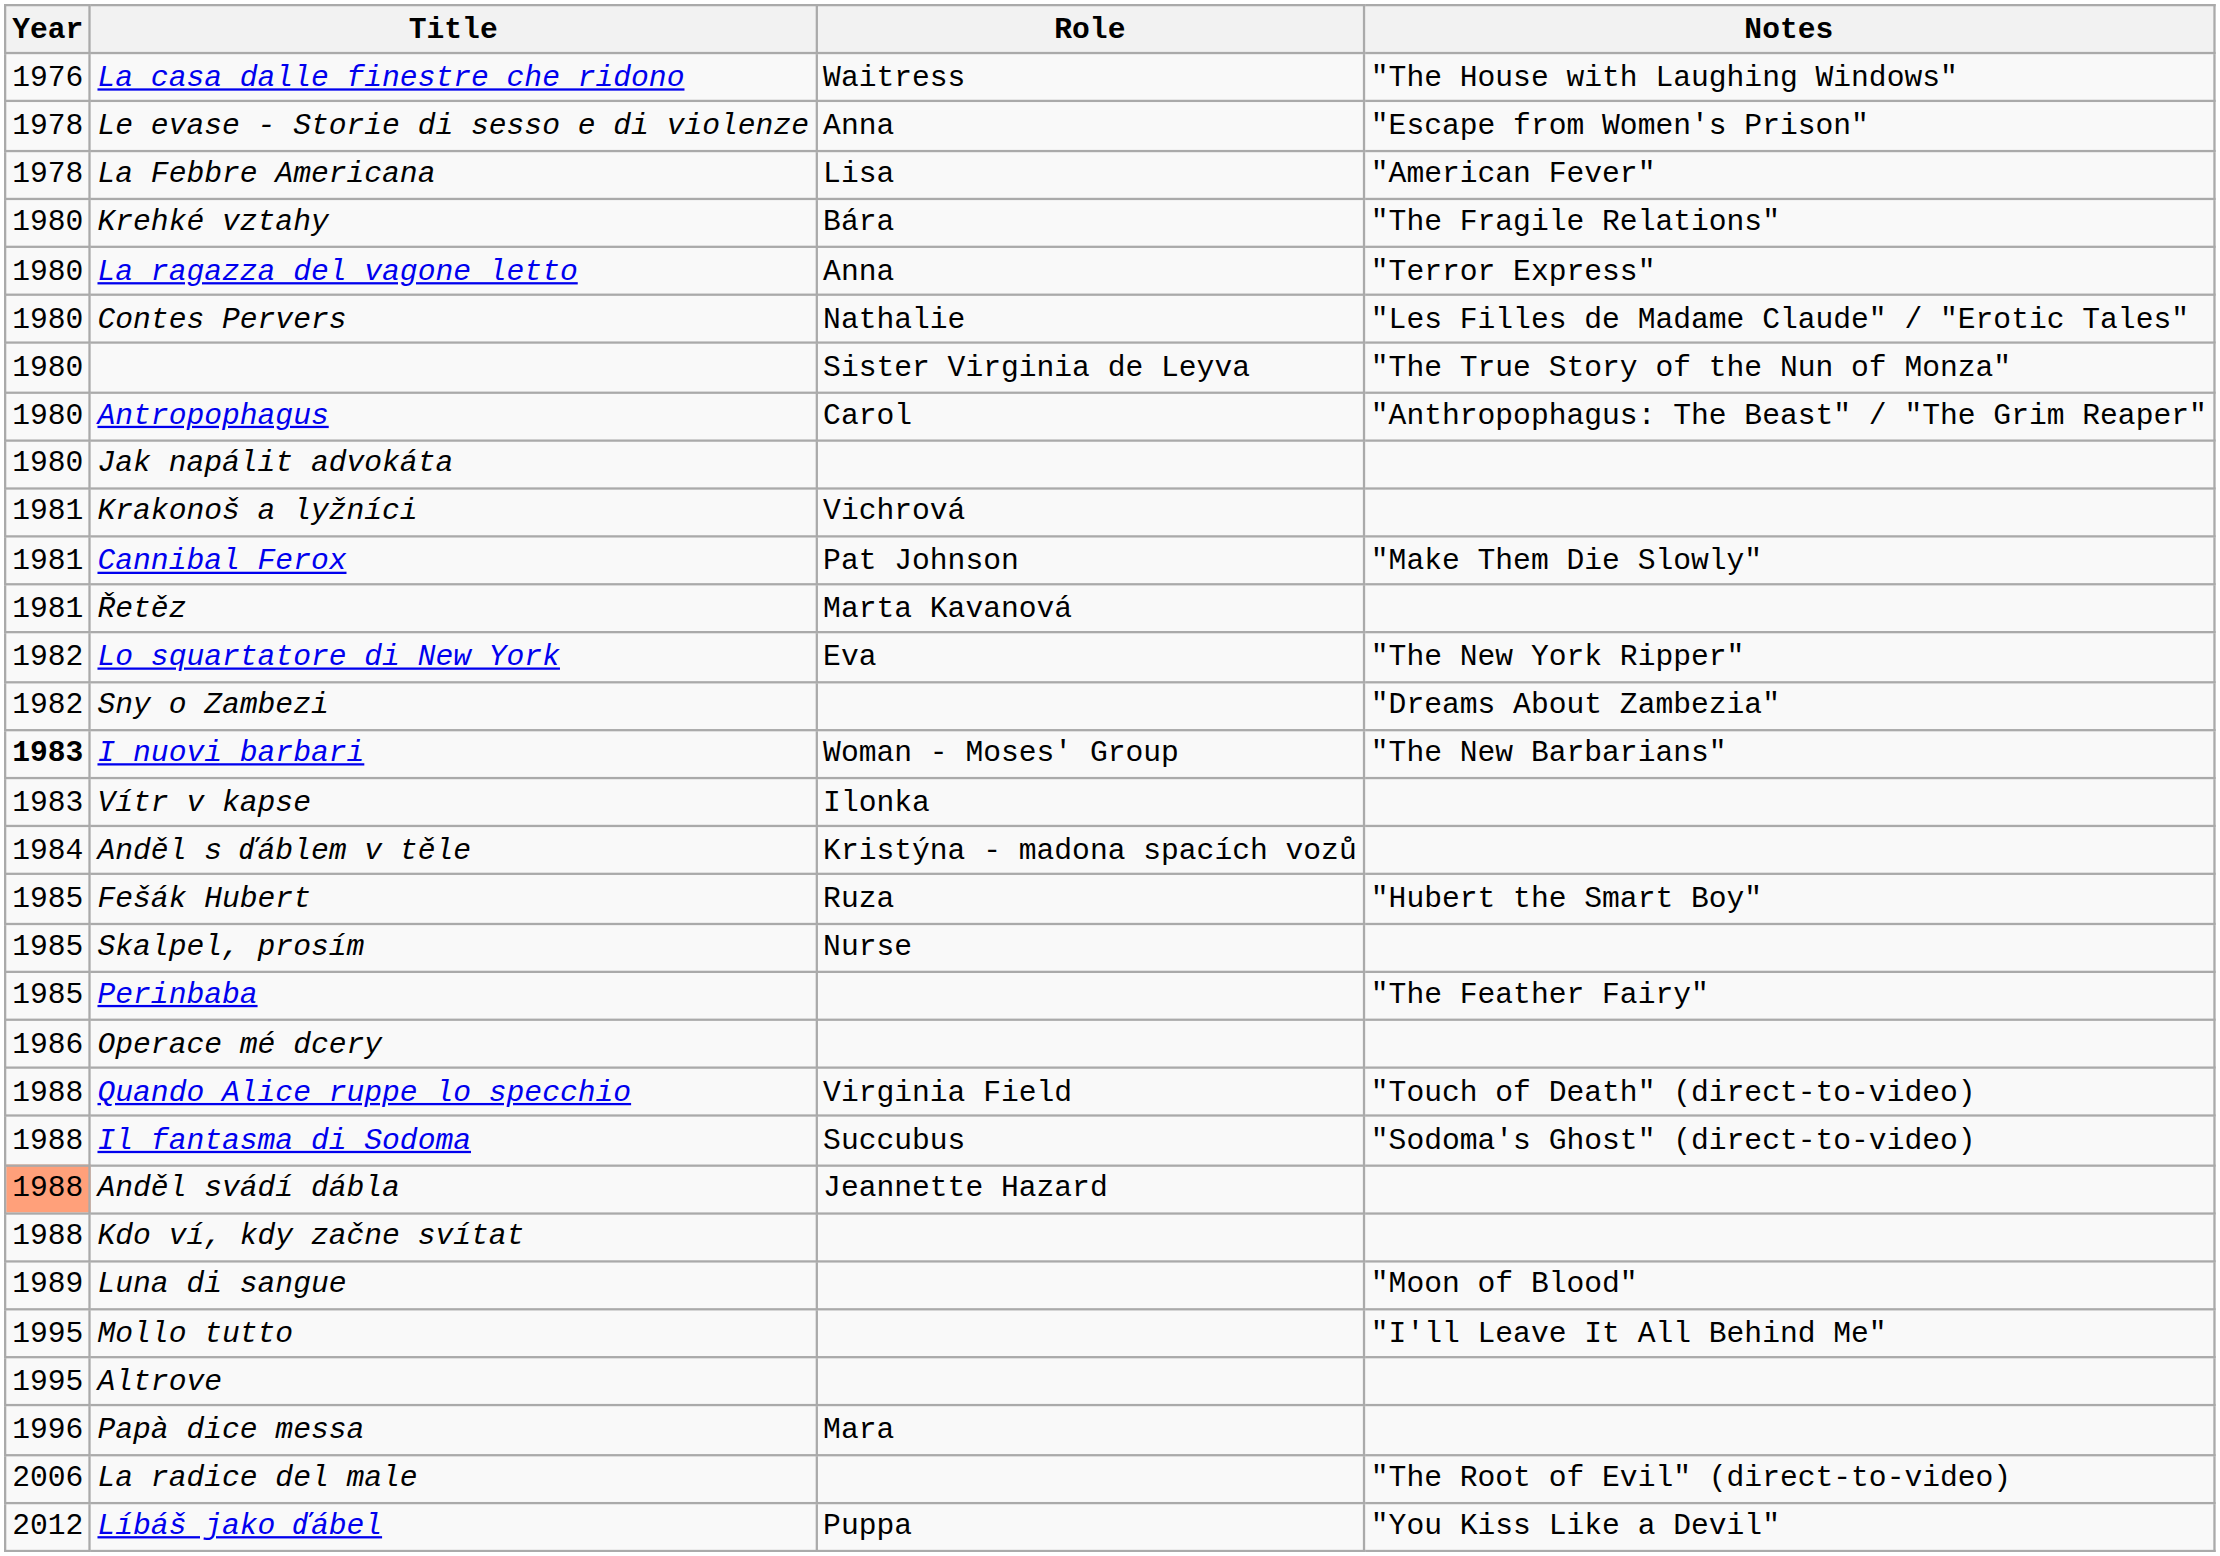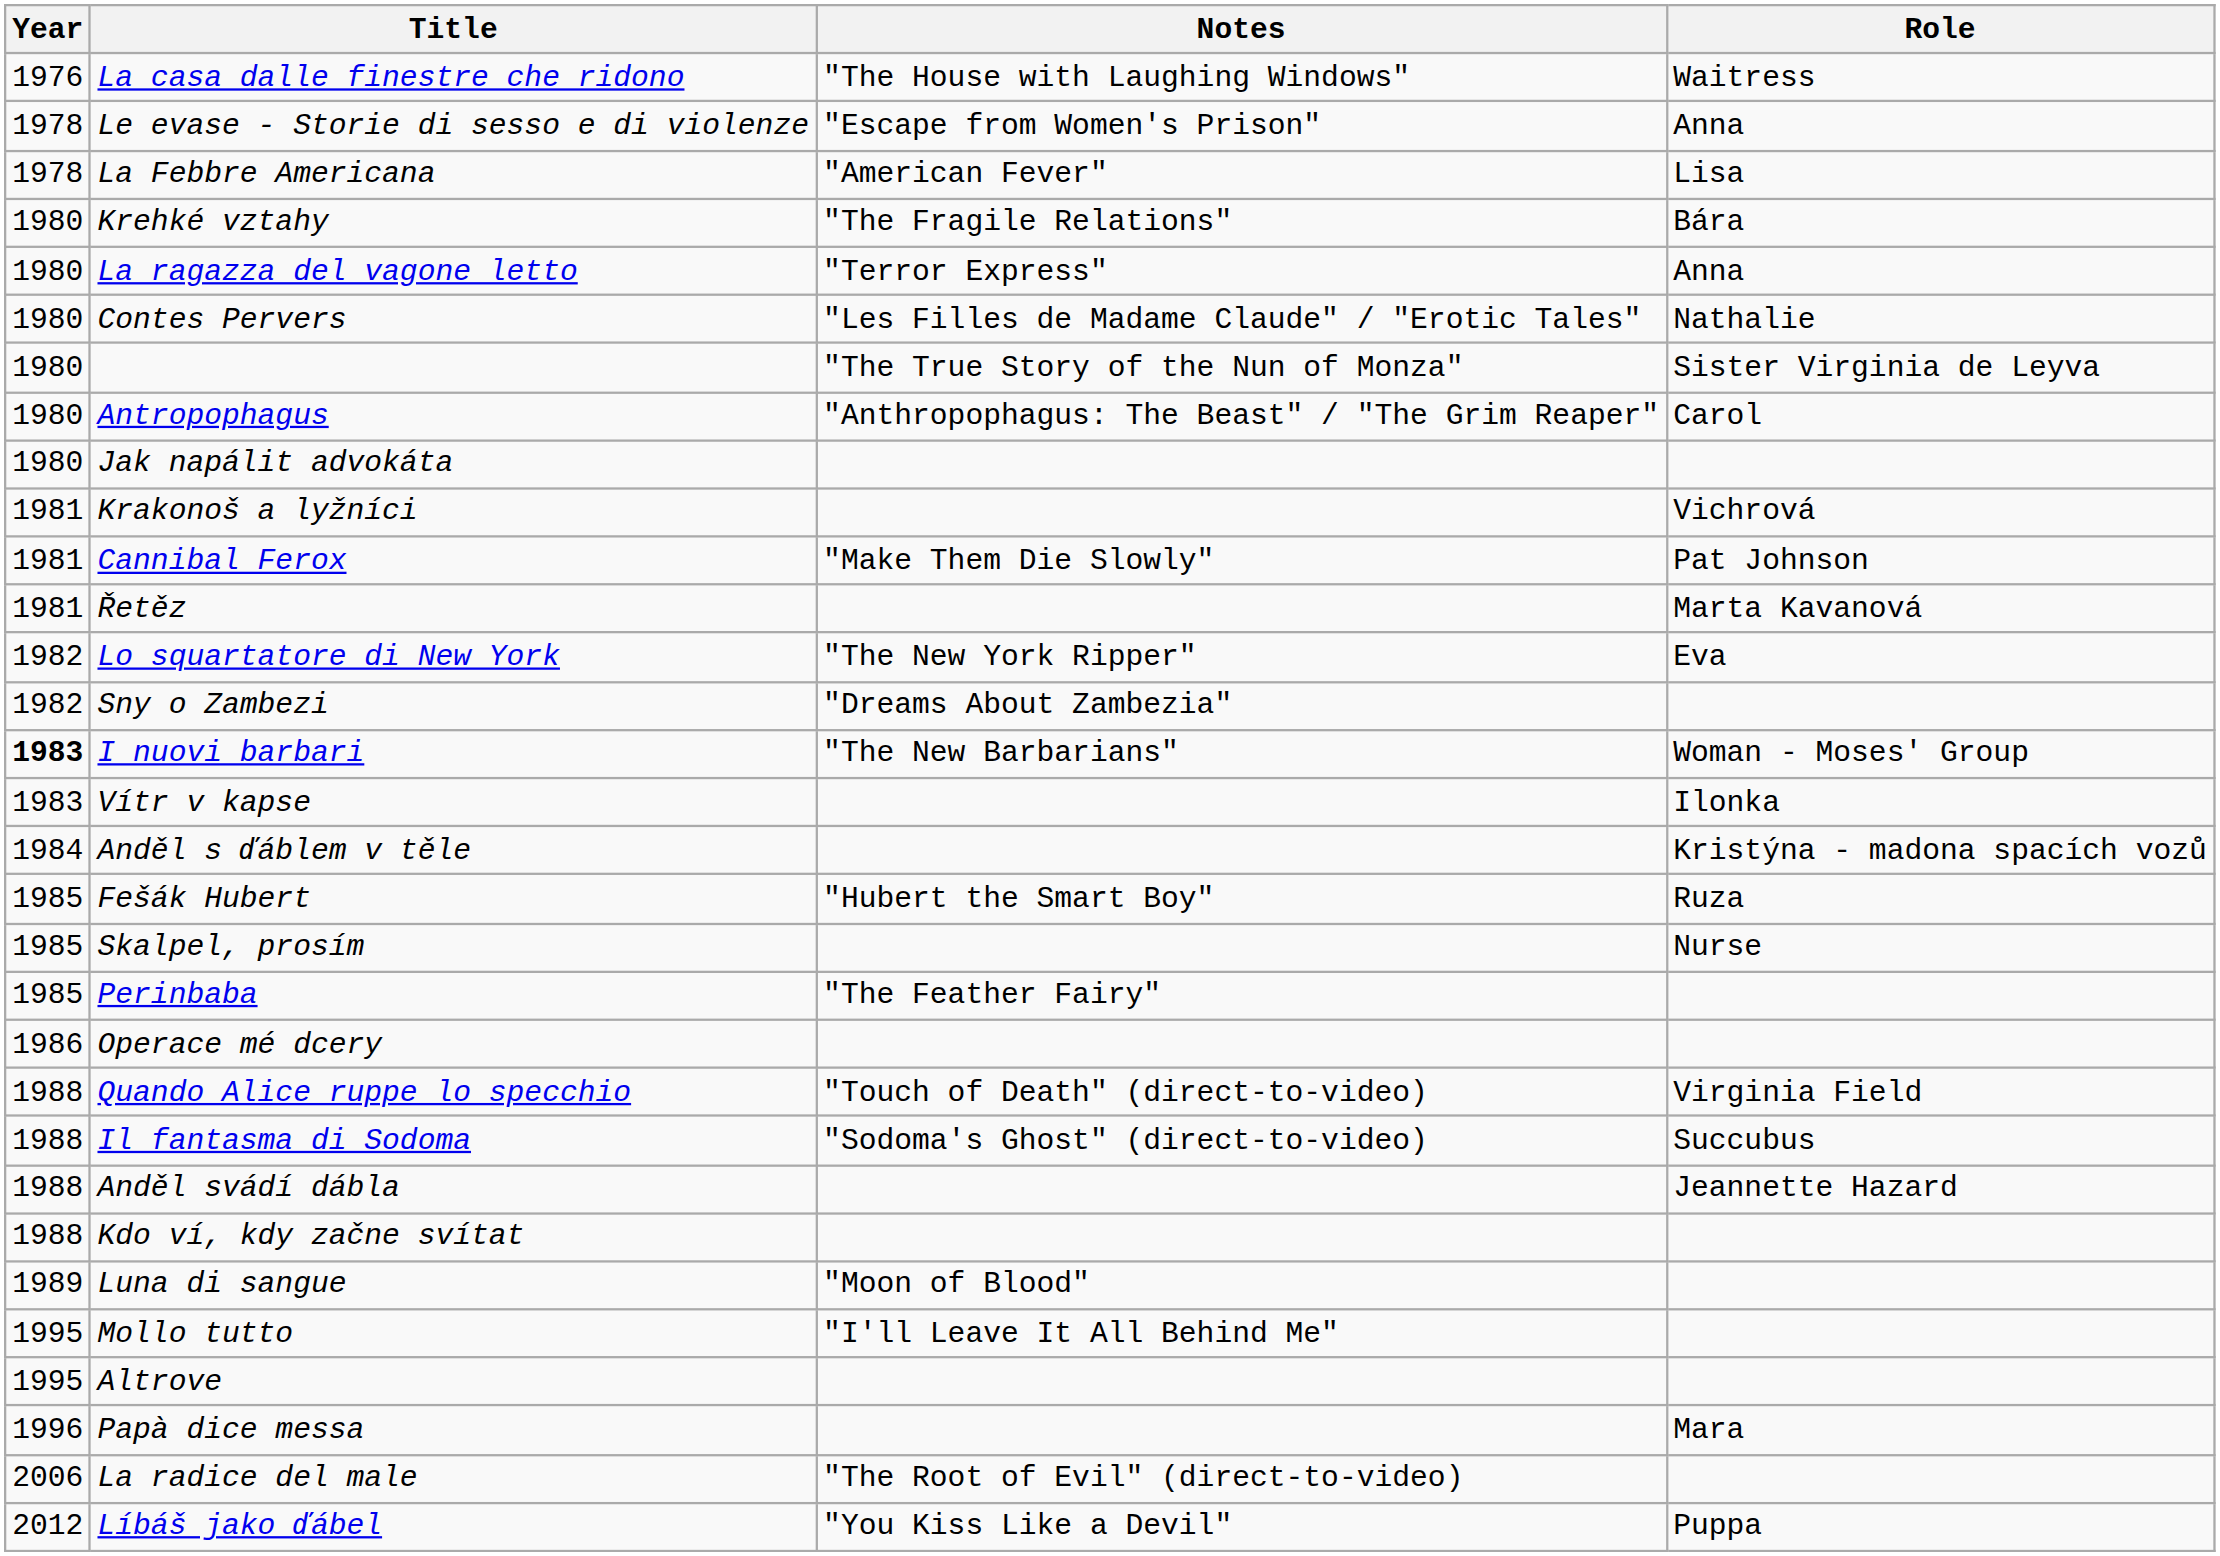 <table class="wikitable plainrowheaders sortable">
 <tr>
 <th scope="col">Year</th>
 <th scope="col">Title</th>
+<th class="unsortable">Notes</th>
 <th scope="col">Role</th>
-<th class="unsortable">Notes</th>
 </tr>
 <tr>
 <td>1976</td>
 <td><em><a href='#'>La casa dalle finestre che ridono</a></em></td>
+<td>"The House with Laughing Windows"</td>
 <td>Waitress </td>
-<td>"The House with Laughing Windows"</td>
 </tr>
 <tr>
 <td>1978</td>
 <td><em>Le evase - Storie di sesso e di violenze</em></td>
+<td>"Escape from Women's Prison"</td>
 <td>Anna</td>
-<td>"Escape from Women's Prison"</td>
 </tr>
 <tr>
 <td>1978</td>
 <td><em>La Febbre Americana</em></td>
+<td>"American Fever"</td>
 <td>Lisa</td>
-<td>"American Fever"</td>
 </tr>
 <tr>
 <td>1980</td>
 <td><em>Krehké vztahy</em></td>
+<td>"The Fragile Relations"</td>
 <td>Bára</td>
-<td>"The Fragile Relations"</td>
 </tr>
 <tr>
 <td>1980</td>
 <td><em><a href='#'>La ragazza del vagone letto</a></em></td>
+<td>"Terror Express"</td>
 <td>Anna</td>
-<td>"Terror Express"</td>
 </tr>
 <tr>
 <td>1980</td>
 <td><em>Contes Pervers</em></td>
+<td>"Les Filles de Madame Claude" / "Erotic Tales"</td>
 <td>Nathalie</td>
-<td>"Les Filles de Madame Claude" / "Erotic Tales"</td>
 </tr>
 <tr>
 <td>1980</td>
 <td><em></em></td>
+<td>"The True Story of the Nun of Monza"</td>
 <td>Sister Virginia de Leyva</td>
-<td>"The True Story of the Nun of Monza"</td>
 </tr>
 <tr>
 <td>1980</td>
 <td><em><a href='#'>Antropophagus</a></em></td>
+<td>"Anthropophagus: The Beast" / "The Grim Reaper"</td>
 <td>Carol</td>
-<td>"Anthropophagus: The Beast" / "The Grim Reaper"</td>
 </tr>
 <tr>
 <td>1980</td>
 <td><em>Jak napálit advokáta</em></td>
 <td></td>
 <td></td>
 </tr>
 <tr>
 <td>1981</td>
 <td><em>Krakonoš a lyžníci</em></td>
+<td></td>
 <td>Vichrová</td>
-<td></td>
 </tr>
 <tr>
 <td>1981</td>
 <td><em><a href='#'>Cannibal Ferox</a></em></td>
+<td>"Make Them Die Slowly"</td>
 <td>Pat Johnson</td>
-<td>"Make Them Die Slowly"</td>
 </tr>
 <tr>
 <td>1981</td>
 <td><em>Řetěz</em></td>
+<td></td>
 <td>Marta Kavanová</td>
-<td></td>
 </tr>
 <tr>
 <td>1982</td>
 <td><em><a href='#'>Lo squartatore di New York</a></em></td>
+<td>"The New York Ripper"</td>
 <td>Eva</td>
-<td>"The New York Ripper"</td>
 </tr>
 <tr>
 <td>1982</td>
 <td><em>Sny o Zambezi</em></td>
+<td>"Dreams About Zambezia"</td>
 <td></td>
-<td>"Dreams About Zambezia"</td>
 </tr>
 <tr>
 <td><strong>1983</strong></td>
 <td><em><a href='#'>I nuovi barbari</a></em></td>
+<td>"The New Barbarians"</td>
 <td>Woman - Moses' Group</td>
-<td>"The New Barbarians"</td>
 </tr>
 <tr>
 <td>1983</td>
 <td><em>Vítr v kapse</em></td>
+<td></td>
 <td>Ilonka</td>
-<td></td>
 </tr>
 <tr>
 <td>1984</td>
 <td><em>Anděl s ďáblem v těle</em></td>
+<td></td>
 <td>Kristýna - madona spacích vozů</td>
-<td></td>
 </tr>
 <tr>
 <td>1985</td>
 <td><em>Fešák Hubert</em></td>
+<td>"Hubert the Smart Boy"</td>
 <td>Ruza</td>
-<td>"Hubert the Smart Boy"</td>
 </tr>
 <tr>
 <td>1985</td>
 <td><em>Skalpel, prosím</em></td>
+<td></td>
 <td>Nurse</td>
-<td></td>
 </tr>
 <tr>
 <td>1985</td>
 <td><em><a href='#'>Perinbaba</a></em></td>
+<td>"The Feather Fairy"</td>
 <td></td>
-<td>"The Feather Fairy"</td>
 </tr>
 <tr>
 <td>1986</td>
 <td><em>Operace mé dcery</em></td>
 <td></td>
 <td></td>
 </tr>
 <tr>
 <td>1988</td>
 <td><em><a href='#'>Quando Alice ruppe lo specchio</a></em></td>
+<td>"Touch of Death" (direct-to-video)</td>
 <td>Virginia Field</td>
-<td>"Touch of Death" (direct-to-video)</td>
 </tr>
 <tr>
 <td>1988</td>
 <td><em><a href='#'>Il fantasma di Sodoma</a></em></td>
+<td>"Sodoma's Ghost" (direct-to-video)</td>
 <td>Succubus</td>
-<td>"Sodoma's Ghost" (direct-to-video)</td>
 </tr>
 <tr>
-<td style="background: lightsalmon;">1988</td>
+<td>1988</td>
 <td><em>Anděl svádí dábla</em></td>
+<td></td>
 <td>Jeannette Hazard</td>
-<td></td>
 </tr>
 <tr>
 <td>1988</td>
 <td><em>Kdo ví, kdy začne svítat</em></td>
 <td></td>
 <td></td>
 </tr>
 <tr>
 <td>1989</td>
 <td><em>Luna di sangue</em></td>
+<td>"Moon of Blood"</td>
 <td></td>
-<td>"Moon of Blood"</td>
 </tr>
 <tr>
 <td>1995</td>
 <td><em>Mollo tutto</em></td>
+<td>"I'll Leave It All Behind Me"</td>
 <td></td>
-<td>"I'll Leave It All Behind Me"</td>
 </tr>
 <tr>
 <td>1995</td>
 <td><em>Altrove</em></td>
 <td></td>
 <td></td>
 </tr>
 <tr>
 <td>1996</td>
 <td><em>Papà dice messa</em></td>
+<td></td>
 <td>Mara</td>
-<td></td>
 </tr>
 <tr>
 <td>2006</td>
 <td><em>La radice del male</em></td>
+<td>"The Root of Evil" (direct-to-video)</td>
 <td></td>
-<td>"The Root of Evil" (direct-to-video)</td>
 </tr>
 <tr>
 <td>2012</td>
 <td><em><a href='#'>Líbáš jako ďábel</a></em></td>
+<td>"You Kiss Like a Devil"</td>
 <td>Puppa</td>
-<td>"You Kiss Like a Devil"</td>
 </tr>
 </table>
